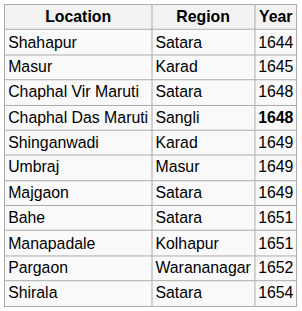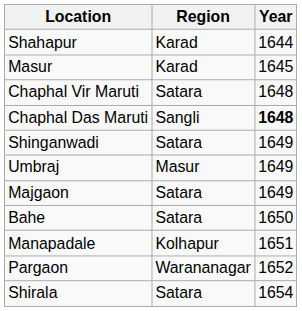 <table class="wikitable">
 <tr>
 <th>Location</th>
 <th>Region</th>
 <th>Year</th>
 </tr>
 <tr>
 <td>Shahapur</td>
-<td>Satara</td>
+<td>Karad</td>
 <td>1644</td>
 </tr>
 <tr>
 <td>Masur</td>
 <td>Karad</td>
 <td>1645</td>
 </tr>
 <tr>
 <td>Chaphal Vir Maruti</td>
 <td>Satara</td>
 <td>1648</td>
 </tr>
 <tr>
 <td>Chaphal Das Maruti</td>
 <td>Sangli</td>
 <td><strong>1648</strong></td>
 </tr>
 <tr>
 <td>Shinganwadi</td>
-<td>Karad</td>
+<td>Satara</td>
 <td>1649</td>
 </tr>
 <tr>
 <td>Umbraj</td>
 <td>Masur</td>
 <td>1649</td>
 </tr>
 <tr>
 <td>Majgaon</td>
 <td>Satara</td>
 <td>1649</td>
 </tr>
 <tr>
 <td>Bahe</td>
 <td>Satara</td>
-<td>1651</td>
+<td>1650</td>
 </tr>
 <tr>
 <td>Manapadale</td>
 <td>Kolhapur</td>
 <td>1651</td>
 </tr>
 <tr>
 <td>Pargaon</td>
 <td>Warananagar</td>
 <td>1652</td>
 </tr>
 <tr 1>
 <td>Shirala</td>
 <td>Satara</td>
 <td>1654</td>
 </tr>
 </table>
